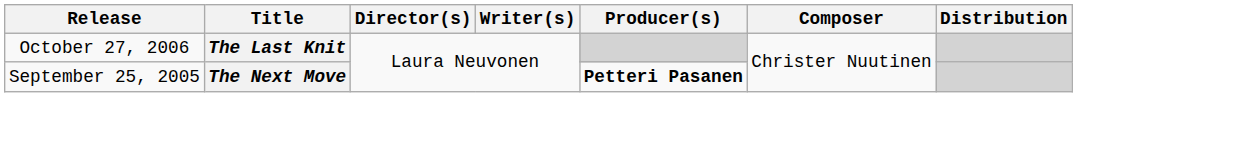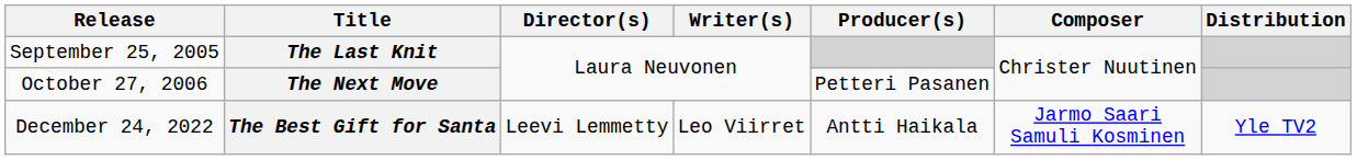 <table class="wikitable plainrowheaders">
 <tr>
 <th>Release</th>
 <th>Title</th>
 <th>Director(s)</th>
 <th>Writer(s)</th>
 <th>Producer(s)</th>
 <th>Composer</th>
 <th>Distribution</th>
 </tr>
 <tr>
-<td scope="row" style="text-align:center;">October 27, 2006</td>
+<td scope="row" style="text-align:center;">September 25, 2005</td>
 <th scope="row"><em>The Last Knit</em></th>
 <td colspan="2" rowspan="2" style="text-align:center;">Laura Neuvonen</td>
 <td style="background-color:#D3D3D3;"></td>
 <td rowspan="2" style="text-align:center;">Christer Nuutinen</td>
 <td style="background-color:#D3D3D3;"></td>
 </tr>
 <tr>
-<td scope="row" style="text-align:center;">September 25, 2005</td>
+<td scope="row" style="text-align:center;">October 27, 2006</td>
 <th scope="row"><em>The Next Move</em></th>
-<td style="text-align:center;"><strong>Petteri Pasanen</strong></td>
+<td style="text-align:center;">Petteri Pasanen</td>
 <td style="background-color:#D3D3D3;"></td>
 </tr>
+<tr>
+<td scope="row" style="text-align:center;">December 24, 2022</td>
+<th scope="row"><em>The Best Gift for Santa</em></th>
+<td style="text-align:center;">Leevi Lemmetty</td>
+<td style="text-align:center;">Leo Viirret</td>
+<td style="text-align:center;">Antti Haikala</td>
+<td style="text-align:center;"><a href='#'>Jarmo Saari</a><br><a href='#'>Samuli Kosminen</a></td>
+<td style="text-align:center;"><a href='#'>Yle TV2</a></td>
+</tr>
 </table>
